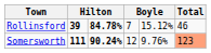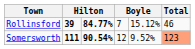 <table class="wikitable">
 <tr>
 <th>Town</th>
 <th colspan=2>Hilton</th>
 <th colspan=2>Boyle</th>
 <th>Total</th>
 </tr>
 <tr>
 <td><a href='#'>Rollinsford</a></td>
 <td><strong>39</strong></td>
-<td><strong>84.78%</strong></td>
+<td><strong>84.77%</strong></td>
 <td>7</td>
 <td>15.12%</td>
 <td>46</td>
 </tr>
 <tr>
 <td><a href='#'>Somersworth</a></td>
 <td><strong>111</strong></td>
-<td><strong>90.24%</strong></td>
+<td><strong>90.54%</strong></td>
 <td>12</td>
-<td>9.76%</td>
+<td>9.52%</td>
 <td style="background: lightsalmon;">123</td>
 </tr>
 </table>
